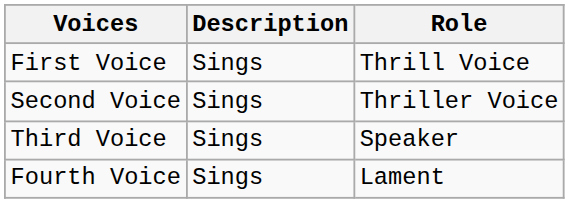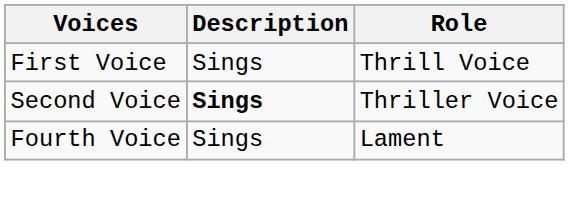 <table class="wikitable">
 <tr>
 <th>Voices</th>
 <th>Description</th>
 <th>Role</th>
 </tr>
 <tr>
 <td>First Voice</td>
 <td>Sings</td>
 <td>Thrill Voice</td>
 </tr>
 <tr>
 <td>Second Voice</td>
-<td>Sings</td>
+<td><strong>Sings</strong></td>
 <td>Thriller Voice</td>
-</tr>
-<tr>
-<td>Third Voice</td>
-<td>Sings</td>
-<td>Speaker</td>
 </tr>
 <tr>
 <td>Fourth Voice</td>
 <td>Sings</td>
 <td>Lament</td>
 </tr>
 </table>
